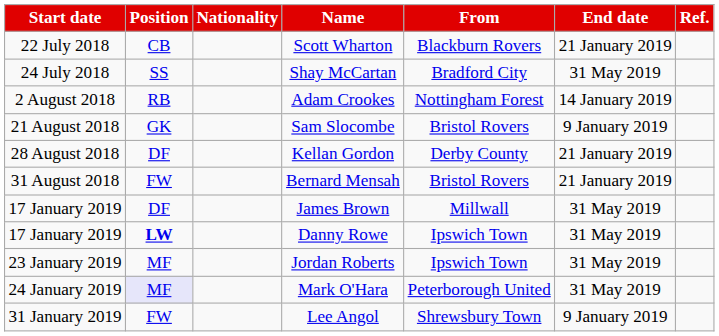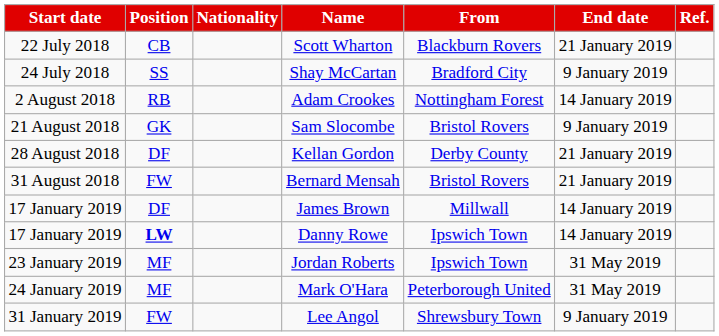 <table class="wikitable"  style="text-align:center;">
 <tr>
 <th style="background:#E00000; color:#ffffff;">Start date</th>
 <th style="background:#E00000; color:#ffffff;">Position</th>
 <th style="background:#E00000; color:#ffffff;">Nationality</th>
 <th style="background:#E00000; color:#ffffff;">Name</th>
 <th style="background:#E00000; color:#ffffff;">From</th>
 <th style="background:#E00000; color:#ffffff;">End date</th>
 <th style="background:#E00000; color:#ffffff;">Ref.</th>
 </tr>
 <tr>
 <td>22 July 2018</td>
 <td><a href='#'>CB</a></td>
 <td></td>
 <td><a href='#'>Scott Wharton</a></td>
 <td><a href='#'>Blackburn Rovers</a></td>
 <td>21 January 2019</td>
 <td></td>
 </tr>
 <tr>
 <td>24 July 2018</td>
 <td><a href='#'>SS</a></td>
 <td></td>
 <td><a href='#'>Shay McCartan</a></td>
 <td><a href='#'>Bradford City</a></td>
-<td>31 May 2019</td>
+<td>9 January 2019</td>
 <td></td>
 </tr>
 <tr>
 <td>2 August 2018</td>
 <td><a href='#'>RB</a></td>
 <td></td>
 <td><a href='#'>Adam Crookes</a></td>
 <td><a href='#'>Nottingham Forest</a></td>
 <td>14 January 2019</td>
 <td></td>
 </tr>
 <tr>
 <td>21 August 2018</td>
 <td><a href='#'>GK</a></td>
 <td></td>
 <td><a href='#'>Sam Slocombe</a></td>
 <td><a href='#'>Bristol Rovers</a></td>
 <td>9 January 2019</td>
 <td></td>
 </tr>
 <tr>
 <td>28 August 2018</td>
 <td><a href='#'>DF</a></td>
 <td></td>
 <td><a href='#'>Kellan Gordon</a></td>
 <td><a href='#'>Derby County</a></td>
 <td>21 January 2019</td>
 <td></td>
 </tr>
 <tr>
 <td>31 August 2018</td>
 <td><a href='#'>FW</a></td>
 <td></td>
 <td><a href='#'>Bernard Mensah</a></td>
 <td><a href='#'>Bristol Rovers</a></td>
 <td>21 January 2019</td>
 <td></td>
 </tr>
 <tr>
 <td>17 January 2019</td>
 <td><a href='#'>DF</a></td>
 <td></td>
 <td><a href='#'>James Brown</a></td>
 <td><a href='#'>Millwall</a></td>
-<td>31 May 2019</td>
+<td>14 January 2019</td>
 <td></td>
 </tr>
 <tr>
 <td>17 January 2019</td>
 <td><strong><a href='#'>LW</a></strong></td>
 <td></td>
 <td><a href='#'>Danny Rowe</a></td>
 <td><a href='#'>Ipswich Town</a></td>
-<td>31 May 2019</td>
+<td>14 January 2019</td>
 <td></td>
 </tr>
 <tr>
 <td>23 January 2019</td>
 <td><a href='#'>MF</a></td>
 <td></td>
 <td><a href='#'>Jordan Roberts</a></td>
 <td><a href='#'>Ipswich Town</a></td>
 <td>31 May 2019</td>
 <td></td>
 </tr>
 <tr>
 <td>24 January 2019</td>
-<td style="background: lavender;"><a href='#'>MF</a></td>
+<td><a href='#'>MF</a></td>
 <td></td>
 <td><a href='#'>Mark O'Hara</a></td>
 <td><a href='#'>Peterborough United</a></td>
 <td>31 May 2019</td>
 <td></td>
 </tr>
 <tr>
 <td>31 January 2019</td>
 <td><a href='#'>FW</a></td>
 <td></td>
 <td><a href='#'>Lee Angol</a></td>
 <td><a href='#'>Shrewsbury Town</a></td>
 <td>9 January 2019</td>
 <td></td>
 </tr>
 </table>
